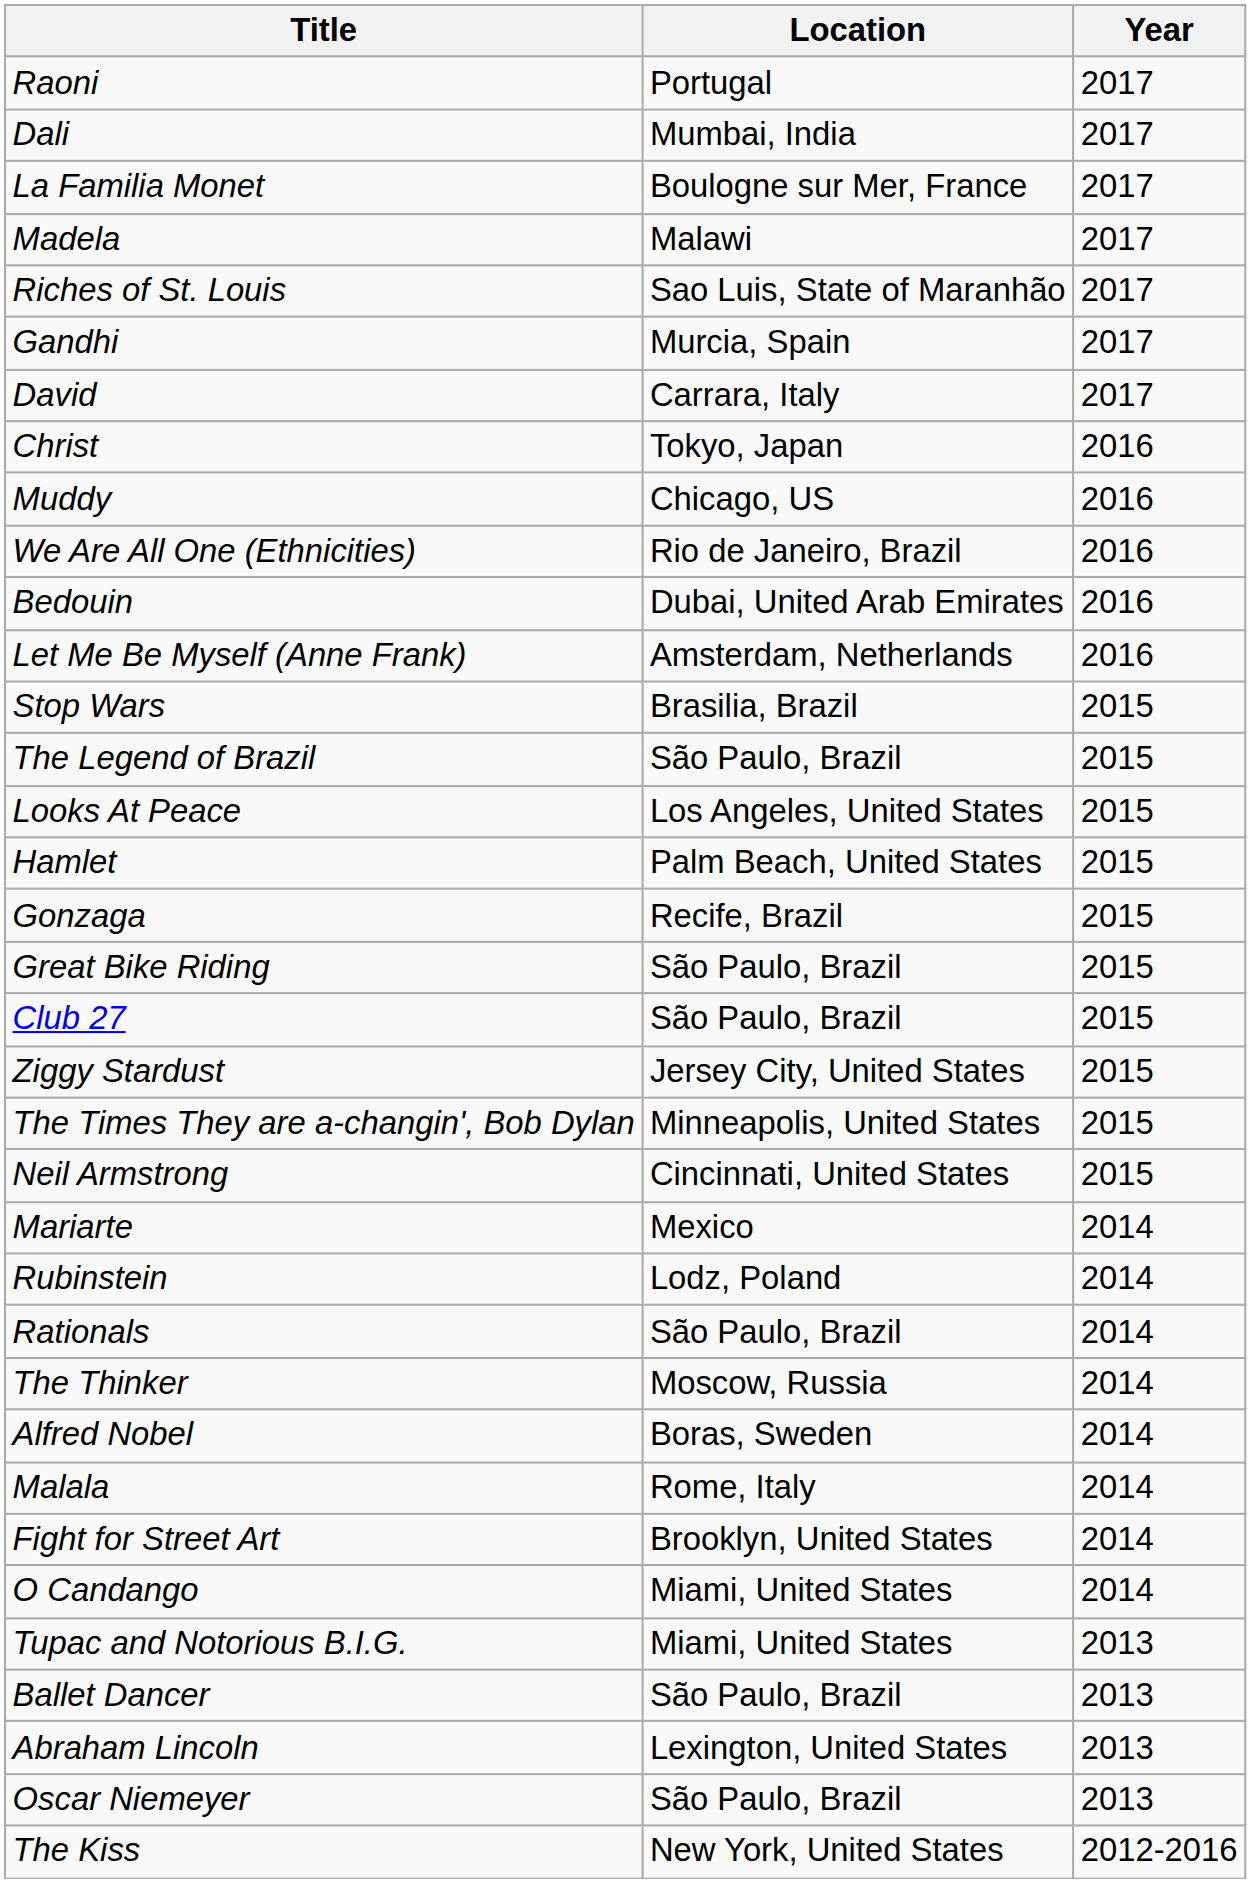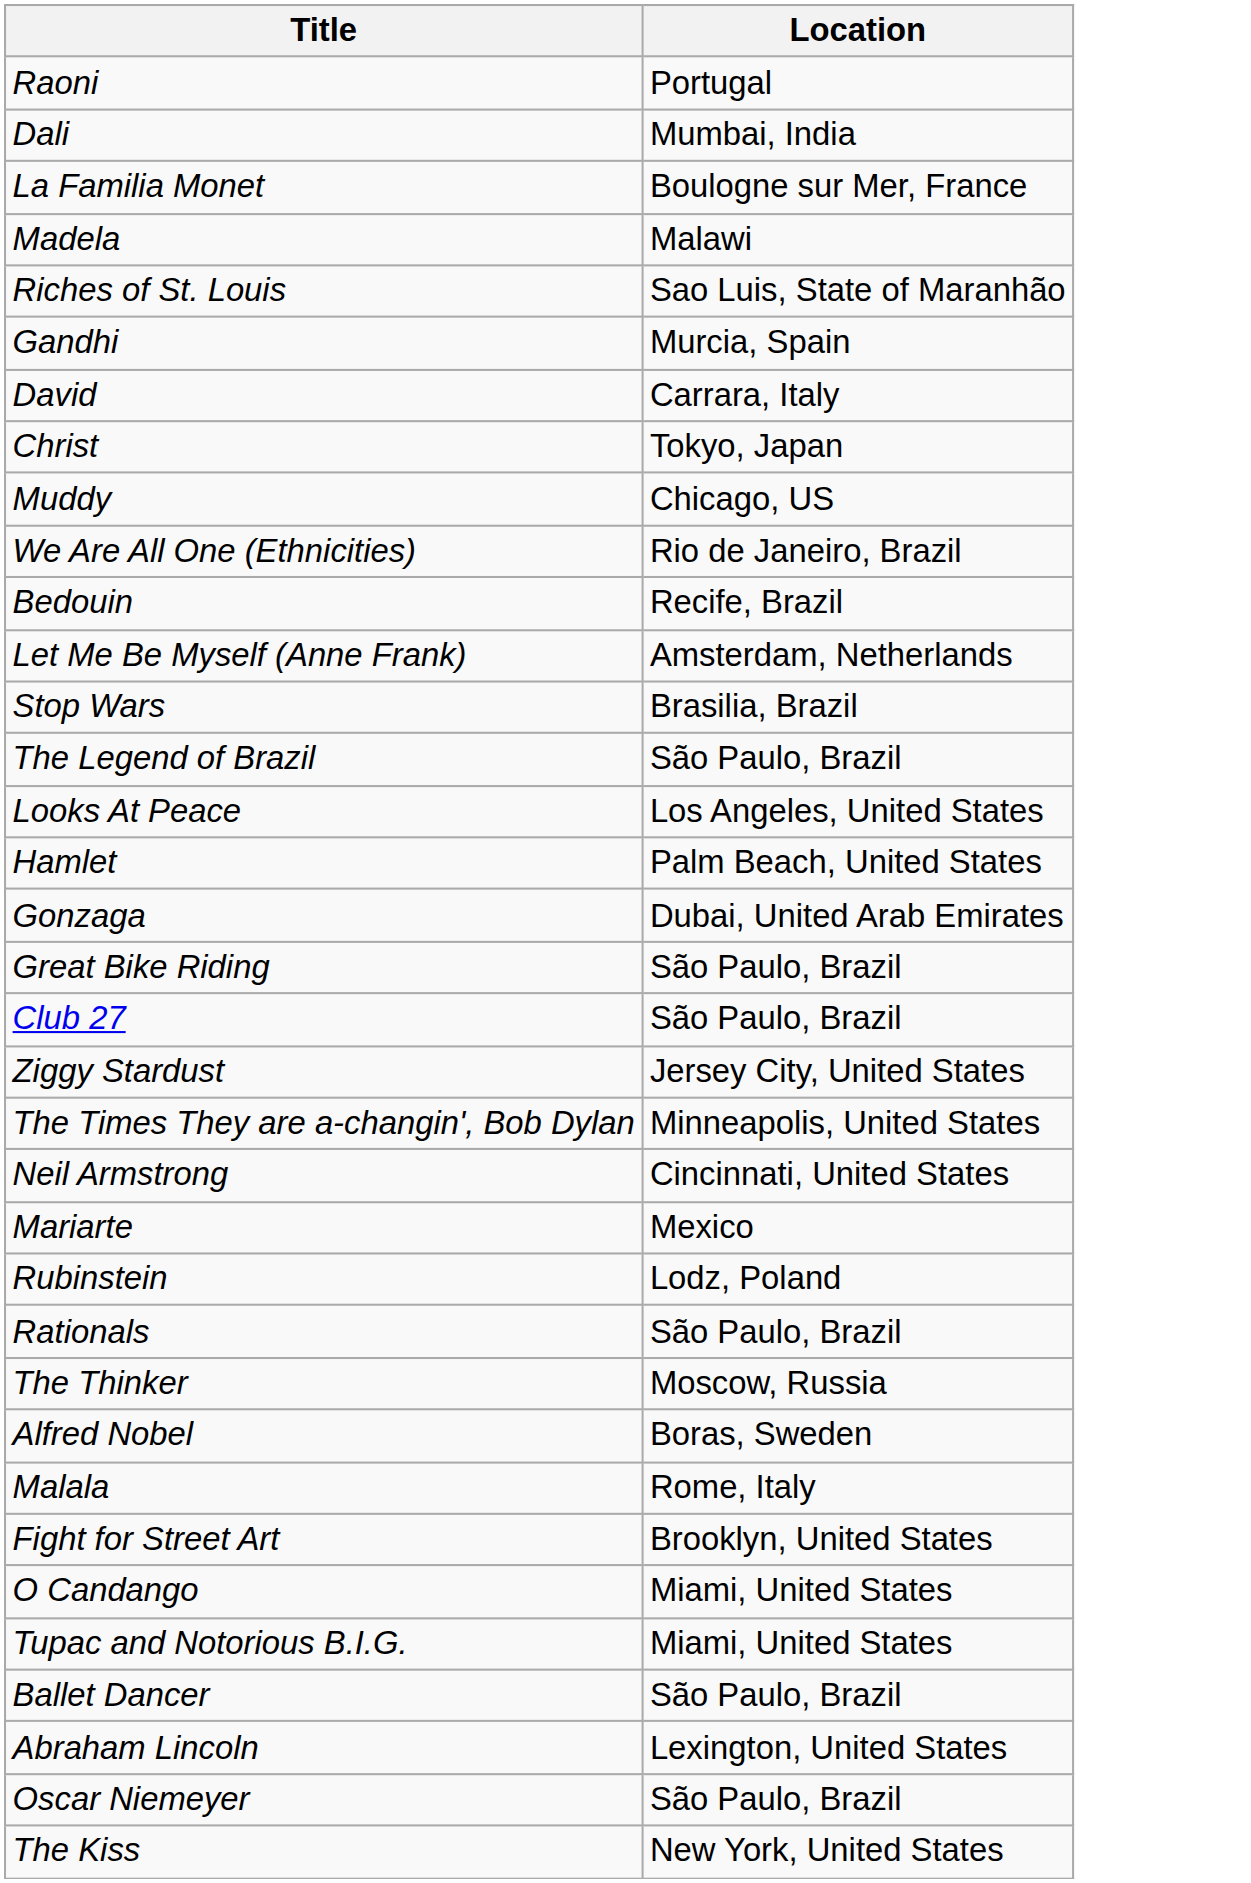 <table class="wikitable">
 <tr>
 <th>Title</th>
 <th>Location</th>
-<th>Year</th>
 </tr>
 <tr>
 <td><em>Raoni</em></td>
 <td>Portugal</td>
-<td>2017</td>
 </tr>
 <tr>
 <td><em>Dali</em></td>
 <td>Mumbai, India</td>
-<td>2017</td>
 </tr>
 <tr>
 <td><em>La Familia Monet</em></td>
 <td>Boulogne sur Mer, France</td>
-<td>2017</td>
 </tr>
 <tr>
 <td><em>Madela</em></td>
 <td>Malawi</td>
-<td>2017</td>
 </tr>
 <tr>
 <td><em>Riches of St. Louis</em></td>
 <td>Sao Luis, State of Maranhão</td>
-<td>2017</td>
 </tr>
 <tr>
 <td><em>Gandhi</em></td>
 <td>Murcia, Spain</td>
-<td>2017</td>
 </tr>
 <tr>
 <td><em>David</em></td>
 <td>Carrara, Italy</td>
-<td>2017</td>
 </tr>
 <tr>
 <td><em>Christ</em></td>
 <td>Tokyo, Japan</td>
-<td>2016</td>
 </tr>
 <tr>
 <td><em>Muddy</em></td>
 <td>Chicago, US</td>
-<td>2016</td>
 </tr>
 <tr>
 <td><em>We Are All One  (Ethnicities)</em></td>
 <td>Rio de Janeiro, Brazil</td>
-<td>2016</td>
 </tr>
 <tr>
 <td><em>Bedouin</em></td>
-<td>Dubai, United Arab  Emirates</td>
-<td>2016</td>
+<td>Recife, Brazil</td>
 </tr>
 <tr>
 <td><em>Let Me Be Myself  (Anne Frank)</em></td>
 <td>Amsterdam, Netherlands</td>
-<td>2016</td>
 </tr>
 <tr>
 <td><em>Stop Wars</em></td>
 <td>Brasilia, Brazil</td>
-<td>2015</td>
 </tr>
 <tr>
 <td><em>The Legend of Brazil</em></td>
 <td>São Paulo, Brazil</td>
-<td>2015</td>
 </tr>
 <tr>
 <td><em>Looks At Peace</em></td>
 <td>Los Angeles, United States</td>
-<td>2015</td>
 </tr>
 <tr>
 <td><em>Hamlet</em></td>
 <td>Palm Beach, United States</td>
-<td>2015</td>
 </tr>
 <tr>
 <td><em>Gonzaga</em></td>
-<td>Recife, Brazil</td>
-<td>2015</td>
+<td>Dubai, United Arab  Emirates</td>
 </tr>
 <tr>
 <td><em>Great Bike Riding</em></td>
 <td>São Paulo, Brazil</td>
-<td>2015</td>
 </tr>
 <tr>
 <td><em><a href='#'>Club 27</a></em></td>
 <td>São Paulo, Brazil</td>
-<td>2015</td>
 </tr>
 <tr>
 <td><em>Ziggy Stardust</em></td>
 <td>Jersey City, United States</td>
-<td>2015</td>
 </tr>
 <tr>
 <td><em>The Times They are  a-changin', Bob Dylan</em></td>
 <td>Minneapolis, United States</td>
-<td>2015</td>
 </tr>
 <tr>
 <td><em>Neil Armstrong</em></td>
 <td>Cincinnati, United States</td>
-<td>2015</td>
 </tr>
 <tr>
 <td><em>Mariarte</em></td>
 <td>Mexico</td>
-<td>2014</td>
 </tr>
 <tr>
 <td><em>Rubinstein</em></td>
 <td>Lodz, Poland</td>
-<td>2014</td>
 </tr>
 <tr>
 <td><em>Rationals</em></td>
 <td>São Paulo, Brazil</td>
-<td>2014</td>
 </tr>
 <tr>
 <td><em>The Thinker</em></td>
 <td>Moscow, Russia</td>
-<td>2014</td>
 </tr>
 <tr>
 <td><em>Alfred Nobel</em></td>
 <td>Boras, Sweden</td>
-<td>2014</td>
 </tr>
 <tr>
 <td><em>Malala</em></td>
 <td>Rome, Italy</td>
-<td>2014</td>
 </tr>
 <tr>
 <td><em>Fight for Street Art</em></td>
 <td>Brooklyn, United States</td>
-<td>2014</td>
 </tr>
 <tr>
 <td><em>O Candango</em></td>
 <td>Miami, United States</td>
-<td>2014</td>
 </tr>
 <tr>
 <td><em>Tupac and Notorious  B.I.G.</em></td>
 <td>Miami, United States</td>
-<td>2013</td>
 </tr>
 <tr>
 <td><em>Ballet Dancer</em></td>
 <td>São Paulo, Brazil</td>
-<td>2013</td>
 </tr>
 <tr>
 <td><em>Abraham Lincoln</em></td>
 <td>Lexington, United States</td>
-<td>2013</td>
 </tr>
 <tr>
 <td><em>Oscar Niemeyer</em></td>
 <td>São Paulo, Brazil</td>
-<td>2013</td>
 </tr>
 <tr>
 <td><em>The Kiss</em></td>
 <td>New York, United States</td>
-<td>2012-2016</td>
 </tr>
 </table>
